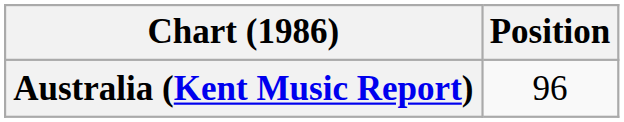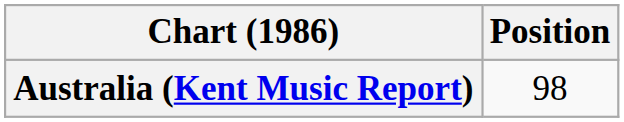 <table class="wikitable sortable plainrowheaders" style="text-align:center">
 <tr>
 <th>Chart (1986)</th>
 <th>Position</th>
 </tr>
 <tr>
 <th scope="row">Australia (<a href='#'>Kent Music Report</a>)</th>
-<td>96</td>
+<td>98</td>
 </tr>
 </table>
